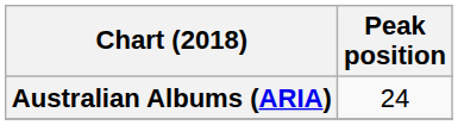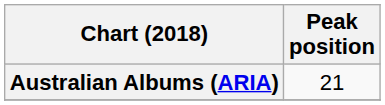 <table class="wikitable sortable plainrowheaders" style="text-align:center">
 <tr>
 <th scope="col">Chart (2018)</th>
 <th scope="col">Peak<br> position</th>
 </tr>
 <tr>
 <th scope="row">Australian Albums (<a href='#'>ARIA</a>)</th>
-<td>24</td>
+<td>21</td>
 </tr>
 <tr>
 </tr>
 <tr>
 </tr>
 <tr>
 </tr>
 <tr>
 </tr>
 <tr>
 </tr>
 <tr>
 </tr>
 <tr>
 </tr>
 <tr>
 </tr>
 <tr>
 </tr>
 <tr>
 </tr>
 <tr>
 </tr>
 <tr>
 </tr>
 </table>
